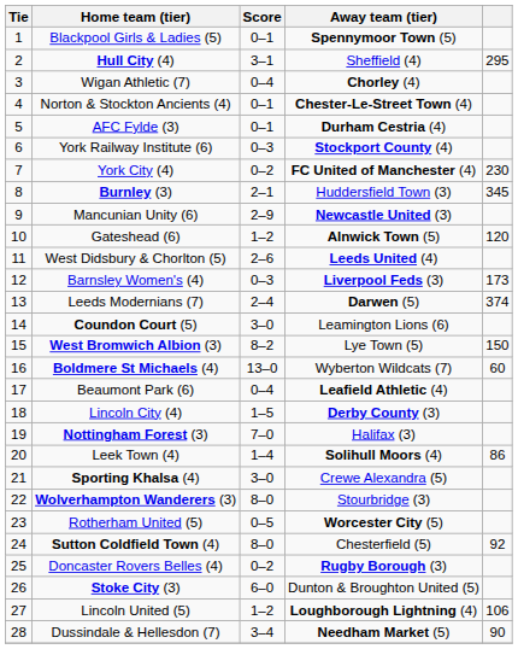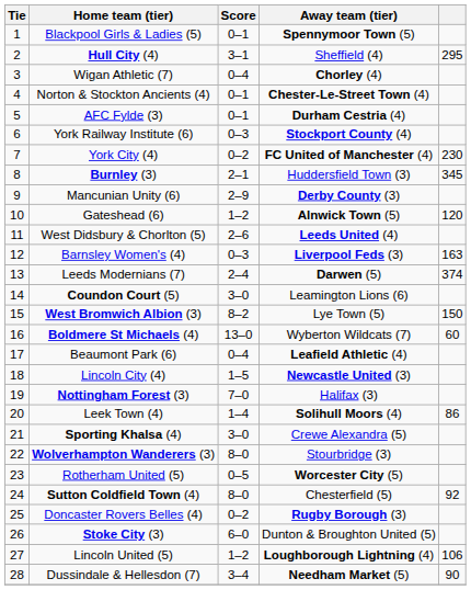 <table class="wikitable" style="text-align:center; font-size:85%">
 <tr>
 <th>Tie</th>
 <th>Home team (tier)</th>
 <th>Score</th>
 <th>Away team (tier)</th>
 <th></th>
 </tr>
 <tr>
 <td>1</td>
 <td><a href='#'>Blackpool Girls & Ladies</a> (5)</td>
 <td>0–1</td>
 <td><strong>Spennymoor Town</strong> (5)</td>
 <td></td>
 </tr>
 <tr>
 <td>2</td>
 <td><strong><a href='#'>Hull City</a></strong> (4)</td>
 <td>3–1</td>
 <td><a href='#'>Sheffield</a> (4)</td>
 <td>295</td>
 </tr>
 <tr>
 <td>3</td>
 <td>Wigan Athletic (7)</td>
 <td>0–4</td>
 <td><strong>Chorley</strong> (4)</td>
 <td></td>
 </tr>
 <tr>
 <td>4</td>
 <td>Norton & Stockton Ancients (4)</td>
 <td>0–1</td>
 <td><strong>Chester-Le-Street Town</strong> (4)</td>
 <td></td>
 </tr>
 <tr>
 <td>5</td>
 <td><a href='#'>AFC Fylde</a> (3)</td>
 <td>0–1</td>
 <td><strong>Durham Cestria</strong> (4)</td>
 <td></td>
 </tr>
 <tr>
 <td>6</td>
 <td>York Railway Institute (6)</td>
 <td>0–3</td>
 <td><strong><a href='#'>Stockport County</a></strong> (4)</td>
 <td></td>
 </tr>
 <tr>
 <td>7</td>
 <td><a href='#'>York City</a> (4)</td>
 <td>0–2</td>
 <td><strong>FC United of Manchester</strong> (4)</td>
 <td>230</td>
 </tr>
 <tr>
 <td>8</td>
 <td><strong><a href='#'>Burnley</a></strong> (3)</td>
 <td>2–1</td>
 <td><a href='#'>Huddersfield Town</a> (3)</td>
 <td>345</td>
 </tr>
 <tr>
 <td>9</td>
 <td>Mancunian Unity (6)</td>
 <td>2–9</td>
-<td><strong><a href='#'>Newcastle United</a></strong> (3)</td>
+<td><strong><a href='#'>Derby County</a></strong> (3)</td>
 <td></td>
 </tr>
 <tr>
 <td>10</td>
 <td>Gateshead (6)</td>
 <td>1–2</td>
 <td><strong>Alnwick Town</strong> (5)</td>
 <td>120</td>
 </tr>
 <tr>
 <td>11</td>
 <td>West Didsbury & Chorlton (5)</td>
 <td>2–6</td>
 <td><strong><a href='#'>Leeds United</a></strong> (4)</td>
 <td></td>
 </tr>
 <tr>
 <td>12</td>
 <td><a href='#'>Barnsley Women's</a> (4)</td>
 <td>0–3</td>
 <td><strong><a href='#'>Liverpool Feds</a></strong> (3)</td>
-<td>173</td>
+<td>163</td>
 </tr>
 <tr>
 <td>13</td>
 <td>Leeds Modernians (7)</td>
 <td>2–4</td>
 <td><strong>Darwen</strong> (5)</td>
 <td>374</td>
 </tr>
 <tr>
 <td>14</td>
 <td><strong>Coundon Court</strong> (5)</td>
 <td>3–0</td>
 <td>Leamington Lions (6)</td>
 <td></td>
 </tr>
 <tr>
 <td>15</td>
 <td><strong><a href='#'>West Bromwich Albion</a></strong> (3)</td>
 <td>8–2</td>
 <td>Lye Town (5)</td>
 <td>150</td>
 </tr>
 <tr>
 <td>16</td>
 <td><strong><a href='#'>Boldmere St Michaels</a></strong> (4)</td>
 <td>13–0</td>
 <td>Wyberton Wildcats (7)</td>
 <td>60</td>
 </tr>
 <tr>
 <td>17</td>
 <td>Beaumont Park (6)</td>
 <td>0–4</td>
 <td><strong>Leafield Athletic</strong> (4)</td>
 <td></td>
 </tr>
 <tr>
 <td>18</td>
 <td><a href='#'>Lincoln City</a> (4)</td>
 <td>1–5</td>
-<td><strong><a href='#'>Derby County</a></strong> (3)</td>
+<td><strong><a href='#'>Newcastle United</a></strong> (3)</td>
 <td></td>
 </tr>
 <tr>
 <td>19</td>
 <td><strong><a href='#'>Nottingham Forest</a></strong> (3)</td>
 <td>7–0</td>
 <td><a href='#'>Halifax</a> (3)</td>
 <td></td>
 </tr>
 <tr>
 <td>20</td>
 <td>Leek Town (4)</td>
 <td>1–4</td>
 <td><strong>Solihull Moors</strong> (4)</td>
 <td>86</td>
 </tr>
 <tr>
 <td>21</td>
 <td><strong>Sporting Khalsa</strong> (4)</td>
 <td>3–0</td>
 <td><a href='#'>Crewe Alexandra</a> (5)</td>
 <td></td>
 </tr>
 <tr>
 <td>22</td>
 <td><strong><a href='#'>Wolverhampton Wanderers</a></strong> (3)</td>
 <td>8–0</td>
 <td><a href='#'>Stourbridge</a> (3)</td>
 <td></td>
 </tr>
 <tr>
 <td>23</td>
 <td><a href='#'>Rotherham United</a> (5)</td>
 <td>0–5</td>
 <td><strong>Worcester City</strong> (5)</td>
 <td></td>
 </tr>
 <tr>
 <td>24</td>
 <td><strong>Sutton Coldfield Town</strong> (4)</td>
 <td>8–0</td>
 <td>Chesterfield (5)</td>
 <td>92</td>
 </tr>
 <tr>
 <td>25</td>
 <td><a href='#'>Doncaster Rovers Belles</a> (4)</td>
 <td>0–2</td>
 <td><strong><a href='#'>Rugby Borough</a></strong> (3)</td>
 <td></td>
 </tr>
 <tr>
 <td>26</td>
 <td><strong><a href='#'>Stoke City</a></strong> (3)</td>
 <td>6–0</td>
 <td>Dunton & Broughton United (5)</td>
 <td></td>
 </tr>
 <tr>
 <td>27</td>
 <td>Lincoln United (5)</td>
 <td>1–2</td>
 <td><strong>Loughborough Lightning</strong> (4)</td>
 <td>106</td>
 </tr>
 <tr>
 <td>28</td>
 <td>Dussindale & Hellesdon (7)</td>
 <td>3–4</td>
 <td><strong>Needham Market</strong> (5)</td>
 <td>90</td>
 </tr>
 <tr>
 </tr>
 </table>
